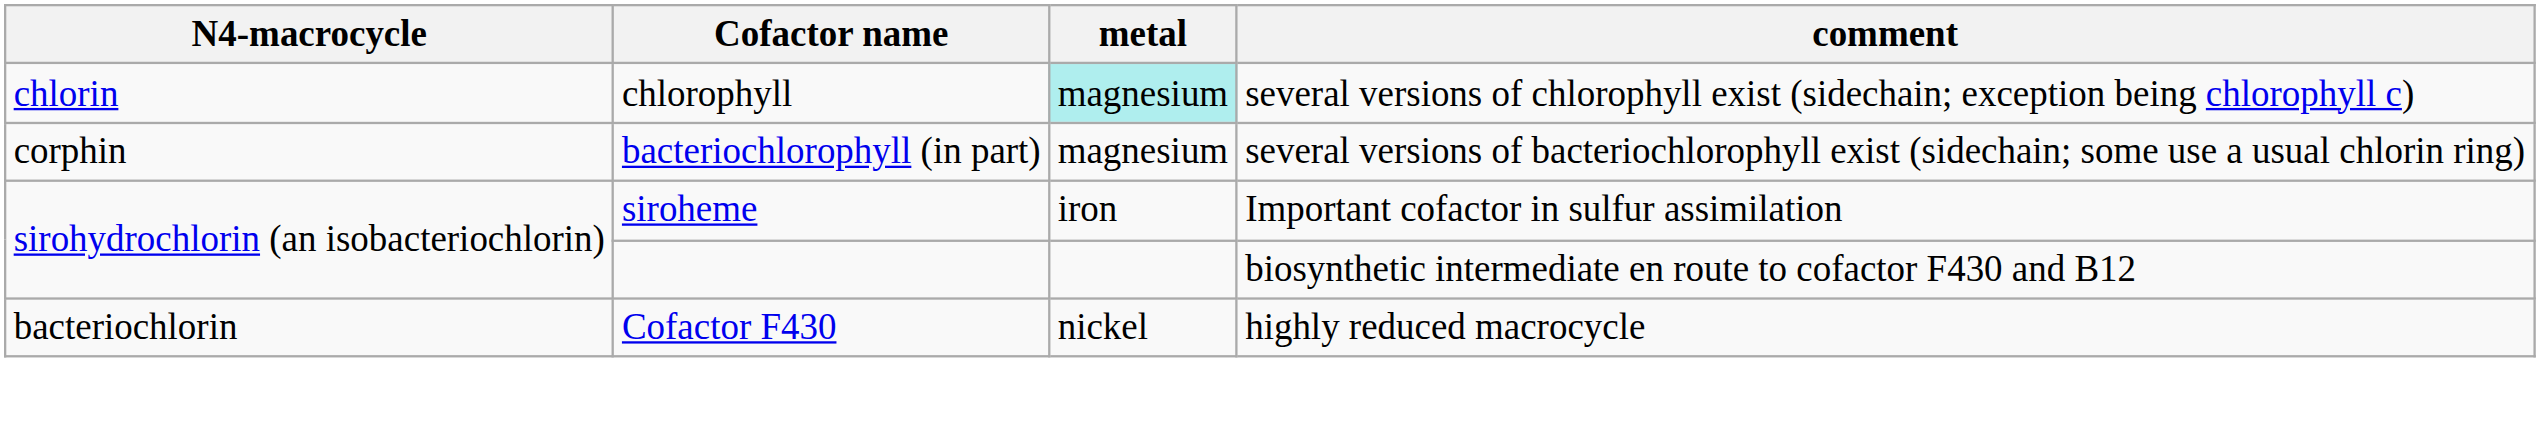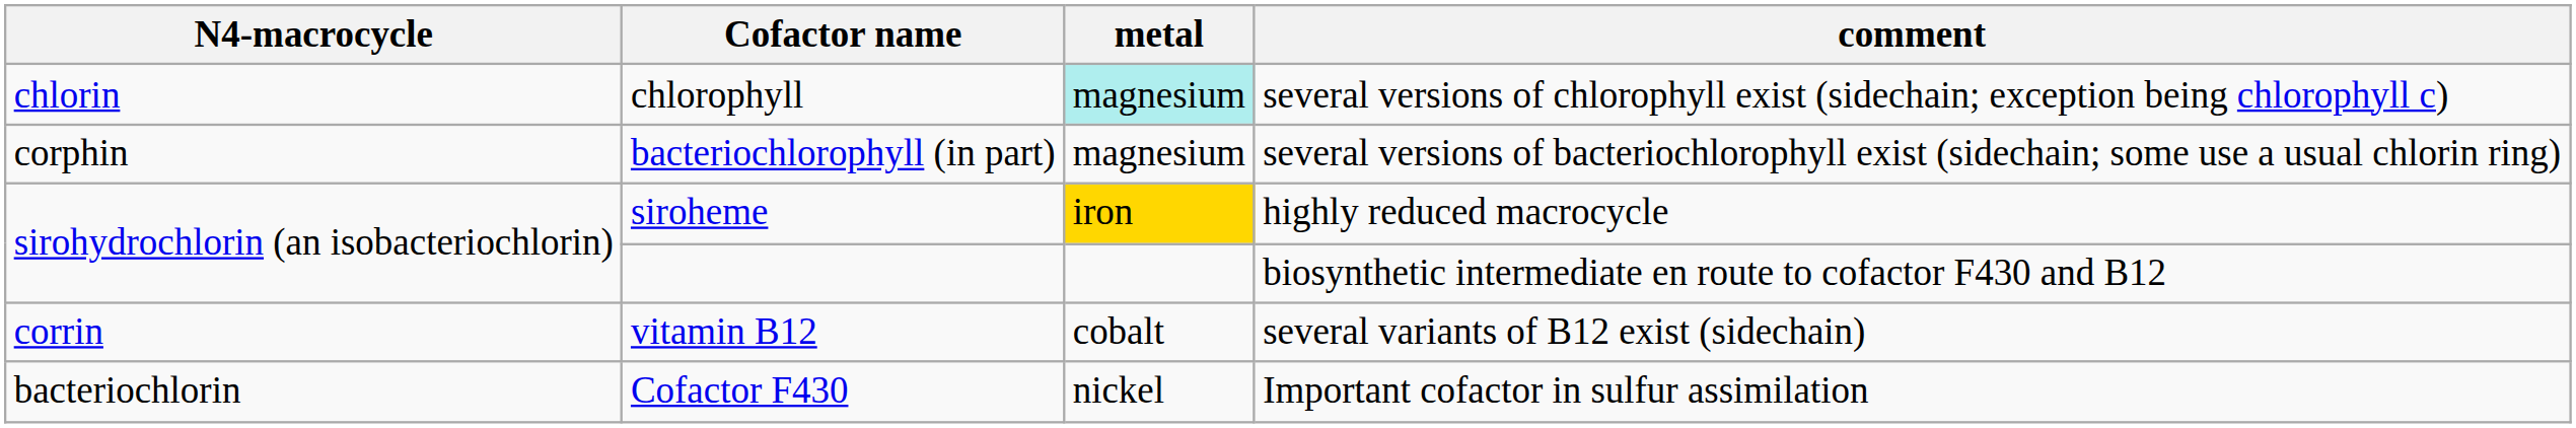 <table class="wikitable">
 <tr>
 <th>N4-macrocycle</th>
 <th>Cofactor name</th>
 <th>metal</th>
 <th>comment</th>
 </tr>
 <tr>
 <td><a href='#'>chlorin</a></td>
 <td>chlorophyll</td>
 <td style="background: paleturquoise;">magnesium</td>
 <td>several versions of chlorophyll exist (sidechain; exception being <a href='#'>chlorophyll c</a>)</td>
 </tr>
 <tr>
 <td>corphin</td>
 <td><a href='#'>bacteriochlorophyll</a> (in part)</td>
 <td>magnesium</td>
 <td>several versions of bacteriochlorophyll exist (sidechain; some use a usual chlorin ring)</td>
 </tr>
 <tr>
 <td rowspan="2"><a href='#'>sirohydrochlorin</a> (an isobacteriochlorin)</td>
 <td><a href='#'>siroheme</a></td>
-<td>iron</td>
-<td>Important cofactor in sulfur assimilation</td>
+<td style="background: gold;">iron</td>
+<td>highly reduced macrocycle</td>
 </tr>
 <tr>
 <td></td>
 <td></td>
 <td>biosynthetic intermediate en route to cofactor F430 and B12</td>
 </tr>
 <tr>
+<td><a href='#'>corrin</a></td>
+<td><a href='#'>vitamin B12</a></td>
+<td>cobalt</td>
+<td>several variants of B12 exist (sidechain)</td>
+</tr>
+<tr>
 <td>bacteriochlorin</td>
 <td><a href='#'>Cofactor F430</a></td>
 <td>nickel</td>
-<td>highly reduced macrocycle</td>
+<td>Important cofactor in sulfur assimilation</td>
 </tr>
 </table>
